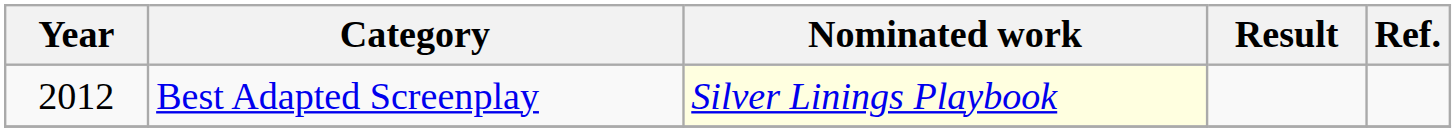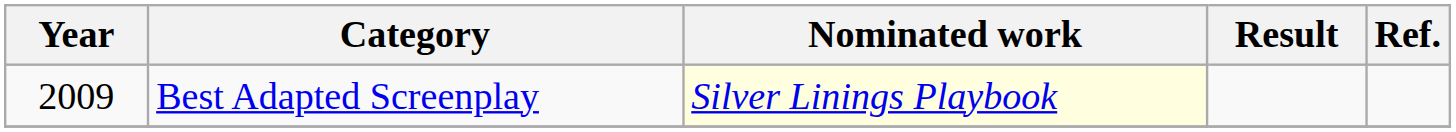 <table class=wikitable>
 <tr>
 <th scope="col" style="width:5em;">Year</th>
 <th scope="col" style="width:26em;">Category</th>
 <th scope="col" style="width:25em;">Nominated work</th>
 <th scope="col" style="width:5em;">Result</th>
 <th>Ref.</th>
 </tr>
 <tr>
-<td style="text-align:center;">2012</td>
+<td style="text-align:center;">2009</td>
 <td><a href='#'>Best Adapted Screenplay</a></td>
 <td style="background: lightyellow;"><em><a href='#'>Silver Linings Playbook</a></em></td>
 <td></td>
 <td></td>
 </tr>
 <tr>
 </tr>
 </table>
